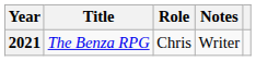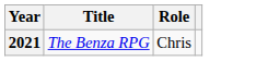 <table class="wikitable plainrowheaders sortable" style="margin-right: 0;">
 <tr>
 <th>Year</th>
 <th>Title</th>
 <th>Role</th>
-<th>Notes</th>
 <th class="unsortable"></th>
 </tr>
 <tr>
 <th scope="row">2021</th>
 <td><em><a href='#'>The Benza RPG</a></em></td>
 <td>Chris</td>
-<td>Writer</td>
 <td style="text-align:center;"></td>
 </tr>
 </table>
